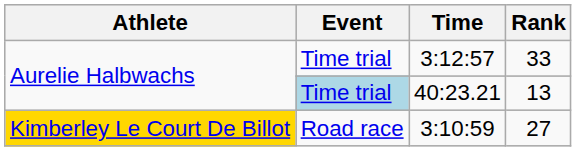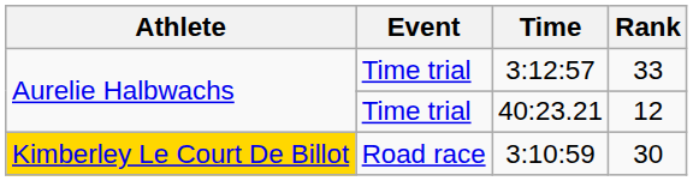 <table class=wikitable style="font-size:90%;">
 <tr>
 <th>Athlete</th>
 <th>Event</th>
 <th>Time</th>
 <th>Rank</th>
 </tr>
 <tr align=center>
 <td align=left rowspan=2><a href='#'>Aurelie Halbwachs</a></td>
 <td align=left><a href='#'>Time trial</a></td>
 <td>3:12:57</td>
 <td>33</td>
 </tr>
 <tr align=center>
-<td align=left style="background: lightblue;"><a href='#'>Time trial</a></td>
+<td align=left><a href='#'>Time trial</a></td>
 <td>40:23.21</td>
-<td>13</td>
+<td>12</td>
 </tr>
 <tr align=center>
 <td align=left style="background: gold;"><a href='#'>Kimberley Le Court De Billot</a></td>
 <td align=left><a href='#'>Road race</a></td>
 <td>3:10:59</td>
-<td>27</td>
+<td>30</td>
 </tr>
 </table>
